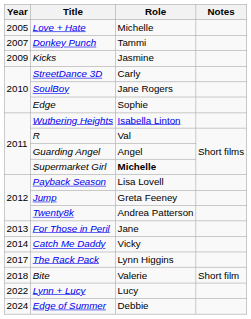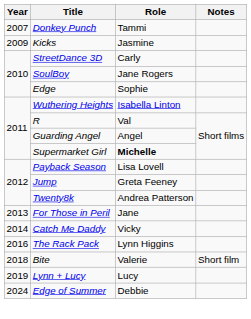 <table class="wikitable">
 <tr>
 <th>Year</th>
 <th>Title</th>
 <th>Role</th>
 <th>Notes</th>
-</tr>
-<tr>
-<td>2005</td>
-<td><em><a href='#'>Love + Hate</a></em></td>
-<td>Michelle</td>
-<td></td>
 </tr>
 <tr>
 <td>2007</td>
 <td><em><a href='#'>Donkey Punch</a></em></td>
 <td>Tammi</td>
 <td></td>
 </tr>
 <tr>
 <td>2009</td>
 <td><em>Kicks</em></td>
 <td>Jasmine</td>
 <td></td>
 </tr>
 <tr>
 <td rowspan=3>2010</td>
 <td><em><a href='#'>StreetDance 3D</a></em></td>
 <td>Carly</td>
 <td></td>
 </tr>
 <tr>
 <td><em><a href='#'>SoulBoy</a></em></td>
 <td>Jane Rogers</td>
 <td></td>
 </tr>
 <tr>
 <td><em>Edge</em></td>
 <td>Sophie</td>
 <td></td>
 </tr>
 <tr>
 <td rowspan=4>2011</td>
 <td><em><a href='#'>Wuthering Heights</a></em></td>
 <td><a href='#'>Isabella Linton</a></td>
 <td></td>
 </tr>
 <tr>
 <td><em>R</em></td>
 <td>Val</td>
 <td rowspan=3>Short films</td>
 </tr>
 <tr>
 <td><em>Guarding Angel</em></td>
 <td>Angel</td>
 </tr>
 <tr>
 <td><em>Supermarket Girl</em></td>
 <td><strong>Michelle</strong></td>
 </tr>
 <tr>
 <td rowspan=3>2012</td>
 <td><em><a href='#'>Payback Season</a></em></td>
 <td>Lisa Lovell</td>
 <td></td>
 </tr>
 <tr>
 <td><em><a href='#'>Jump</a></em></td>
 <td>Greta Feeney</td>
 <td></td>
 </tr>
 <tr>
 <td><em><a href='#'>Twenty8k</a></em></td>
 <td>Andrea Patterson</td>
 <td></td>
 </tr>
 <tr>
 <td>2013</td>
 <td><em><a href='#'>For Those in Peril</a></em></td>
 <td>Jane</td>
 <td></td>
 </tr>
 <tr>
 <td>2014</td>
 <td><em><a href='#'>Catch Me Daddy</a></em></td>
 <td>Vicky</td>
 <td></td>
 </tr>
 <tr>
-<td>2017</td>
+<td>2016</td>
 <td><em><a href='#'>The Rack Pack</a></em></td>
 <td>Lynn Higgins</td>
 <td></td>
 </tr>
 <tr>
 <td>2018</td>
 <td><em>Bite</em></td>
 <td>Valerie</td>
 <td>Short film</td>
 </tr>
 <tr>
-<td>2022</td>
+<td>2019</td>
 <td><em><a href='#'>Lynn + Lucy</a></em></td>
 <td>Lucy</td>
 <td></td>
 </tr>
 <tr>
 <td>2024</td>
 <td><em><a href='#'>Edge of Summer</a></em></td>
 <td>Debbie</td>
 <td></td>
 </tr>
 </table>
